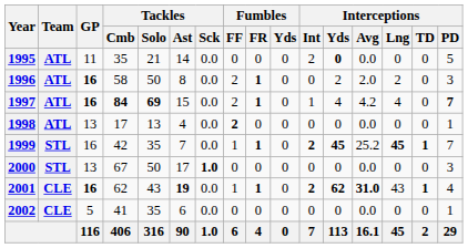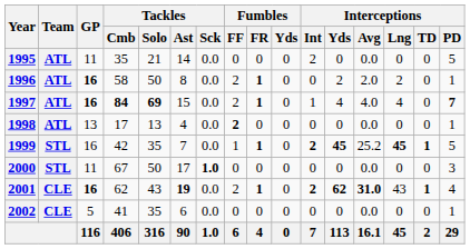 <table class="wikitable" style="text-align:center;">
 <tr>
 <th rowspan="2">Year</th>
 <th rowspan="2">Team</th>
 <th rowspan="2">GP</th>
 <th colspan="4">Tackles</th>
 <th colspan="3">Fumbles</th>
 <th colspan="6">Interceptions</th>
 </tr>
 <tr>
 <th>Cmb</th>
 <th>Solo</th>
 <th>Ast</th>
 <th>Sck</th>
 <th>FF</th>
 <th>FR</th>
 <th>Yds</th>
 <th>Int</th>
 <th>Yds</th>
 <th>Avg</th>
 <th>Lng</th>
 <th>TD</th>
 <th>PD</th>
 </tr>
 <tr>
 <th><a href='#'>1995</a></th>
 <th><a href='#'>ATL</a></th>
 <td>11</td>
 <td>35</td>
 <td>21</td>
 <td>14</td>
 <td>0.0</td>
 <td>0</td>
 <td>0</td>
 <td>0</td>
 <td>2</td>
-<td><strong>0</strong></td>
+<td>0</td>
 <td>0.0</td>
 <td>0</td>
 <td>0</td>
 <td>5</td>
 </tr>
 <tr>
 <th><a href='#'>1996</a></th>
 <th><a href='#'>ATL</a></th>
 <td><strong>16</strong></td>
 <td>58</td>
 <td>50</td>
 <td>8</td>
 <td>0.0</td>
 <td>2</td>
 <td><strong>1</strong></td>
 <td>0</td>
 <td>0</td>
 <td>2</td>
 <td>2.0</td>
 <td>2</td>
 <td>0</td>
-<td>3</td>
+<td>1</td>
 </tr>
 <tr>
 <th><a href='#'>1997</a></th>
 <th><a href='#'>ATL</a></th>
 <td><strong>16</strong></td>
 <td><strong>84</strong></td>
 <td><strong>69</strong></td>
 <td>15</td>
 <td>0.0</td>
 <td>2</td>
 <td><strong>1</strong></td>
 <td>0</td>
 <td>1</td>
 <td>4</td>
-<td>4.2</td>
+<td>4.0</td>
 <td>4</td>
 <td>0</td>
 <td><strong>7</strong></td>
 </tr>
 <tr>
 <th><a href='#'>1998</a></th>
 <th><a href='#'>ATL</a></th>
 <td>13</td>
 <td>17</td>
 <td>13</td>
 <td>4</td>
 <td>0.0</td>
 <td><strong>2</strong></td>
 <td>0</td>
 <td>0</td>
 <td>0</td>
 <td>0</td>
 <td>0.0</td>
 <td>0</td>
 <td>0</td>
 <td>1</td>
 </tr>
 <tr>
 <th><a href='#'>1999</a></th>
 <th><a href='#'>STL</a></th>
 <td>16</td>
 <td>42</td>
 <td>35</td>
 <td>7</td>
 <td>0.0</td>
 <td>1</td>
 <td><strong>1</strong></td>
 <td>0</td>
 <td><strong>2</strong></td>
 <td><strong>45</strong></td>
 <td>25.2</td>
 <td><strong>45</strong></td>
 <td><strong>1</strong></td>
-<td>7</td>
+<td>5</td>
 </tr>
 <tr>
 <th><a href='#'>2000</a></th>
 <th><a href='#'>STL</a></th>
-<td>13</td>
+<td>11</td>
 <td>67</td>
 <td>50</td>
 <td>17</td>
 <td><strong>1.0</strong></td>
 <td>0</td>
 <td>0</td>
 <td>0</td>
 <td>0</td>
 <td>0</td>
 <td>0.0</td>
 <td>0</td>
 <td>0</td>
 <td>3</td>
 </tr>
 <tr>
 <th><a href='#'>2001</a></th>
 <th><a href='#'>CLE</a></th>
 <td><strong>16</strong></td>
 <td>62</td>
 <td>43</td>
 <td><strong>19</strong></td>
 <td>0.0</td>
-<td>1</td>
+<td>2</td>
 <td><strong>1</strong></td>
 <td>0</td>
 <td><strong>2</strong></td>
 <td><strong>62</strong></td>
 <td><strong>31.0</strong></td>
 <td>43</td>
 <td><strong>1</strong></td>
 <td>4</td>
 </tr>
 <tr>
 <th><a href='#'>2002</a></th>
 <th><a href='#'>CLE</a></th>
 <td>5</td>
 <td>41</td>
 <td>35</td>
 <td>6</td>
 <td>0.0</td>
 <td>0</td>
 <td>0</td>
 <td>0</td>
 <td>0</td>
 <td>0</td>
 <td>0.0</td>
 <td>0</td>
 <td>0</td>
 <td>1</td>
 </tr>
 <tr>
 <th colspan="2"></th>
 <th>116</th>
 <th>406</th>
 <th>316</th>
 <th>90</th>
 <th>1.0</th>
 <th>6</th>
 <th>4</th>
 <th>0</th>
 <th>7</th>
 <th>113</th>
 <th>16.1</th>
 <th>45</th>
 <th>2</th>
 <th>29</th>
 </tr>
 </table>
